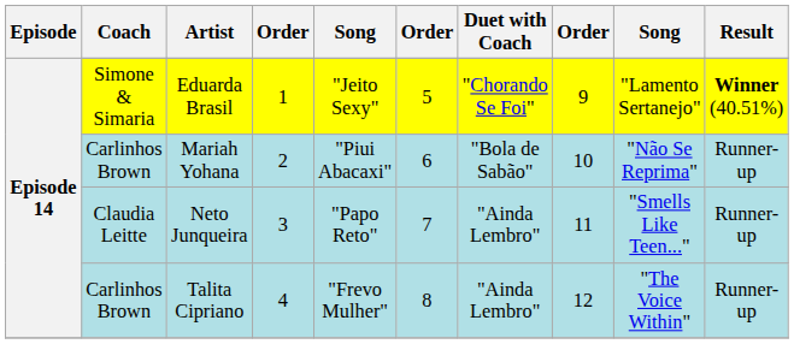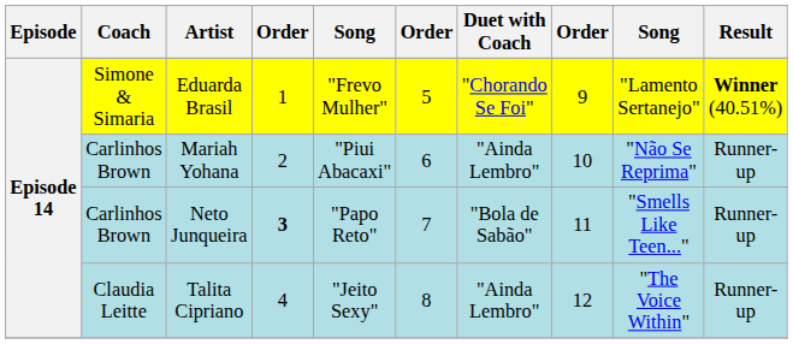 <table class="wikitable" style="text-align:center; width:100%;">
 <tr>
 <th scope="col" width="08%">Episode</th>
 <th scope="col" width="10%">Coach</th>
 <th scope="col" width="10%">Artist</th>
 <th scope="col" width="05%">Order</th>
 <th scope="col" width="11%">Song</th>
 <th scope="col" width="05%">Order</th>
 <th scope="col" width="11%">Duet with Coach</th>
 <th scope="col" width="05%">Order</th>
 <th scope="col" width="11%">Song</th>
 <th scope="col" width="07%">Result</th>
 </tr>
 <tr>
 <th scope="col" rowspan=5>Episode 14<br><small></small></th>
 </tr>
 <tr bgcolor=FFFF00>
 <td>Simone & Simaria</td>
 <td>Eduarda Brasil</td>
 <td>1</td>
-<td>"Jeito Sexy"</td>
+<td>"Frevo Mulher"</td>
 <td>5</td>
 <td>"<a href='#'>Chorando Se Foi</a>"</td>
 <td>9</td>
 <td>"Lamento Sertanejo"</td>
 <td><strong>Winner</strong><br>(40.51%)</td>
 </tr>
 <tr bgcolor=B0E0E6>
 <td>Carlinhos Brown</td>
 <td>Mariah Yohana</td>
 <td>2</td>
 <td>"Piui Abacaxi"</td>
 <td>6</td>
-<td>"Bola de Sabão"</td>
+<td>"Ainda Lembro"<br></td>
 <td>10</td>
 <td>"<a href='#'>Não Se Reprima</a>"</td>
 <td>Runner-up</td>
 </tr>
 <tr style="height:50px" bgcolor=B0E0E6>
-<td>Claudia Leitte</td>
+<td>Carlinhos Brown</td>
 <td>Neto Junqueira</td>
-<td scope="row">3</td>
+<td scope="row"><strong>3</strong></td>
 <td>"Papo Reto"</td>
 <td scope="row">7</td>
-<td>"Ainda Lembro"<br></td>
+<td>"Bola de Sabão"</td>
 <td scope="row">11</td>
 <td>"<a href='#'>Smells Like Teen...</a>"</td>
 <td bgcolor=B0E0E6>Runner-up</td>
 </tr>
 <tr bgcolor=B0E0E6>
-<td>Carlinhos Brown</td>
+<td>Claudia Leitte</td>
 <td>Talita Cipriano</td>
 <td scope="row">4</td>
-<td>"Frevo Mulher"</td>
+<td>"Jeito Sexy"</td>
 <td scope="row">8</td>
 <td>"Ainda Lembro"<br></td>
 <td scope="row">12</td>
 <td>"<a href='#'>The Voice Within</a>"</td>
 <td bgcolor=B0E0E6>Runner-up</td>
 </tr>
 <tr>
 </tr>
 </table>
